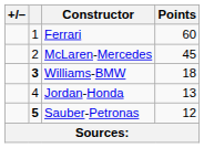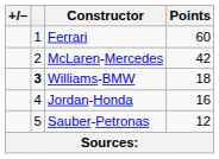 <table class="wikitable" style="font-size: 85%;">
 <tr>
 <th scope="col">+/–</th>
 <th scope="col"></th>
 <th scope="col">Constructor</th>
 <th scope="col">Points</th>
 </tr>
 <tr>
 <td align="left"></td>
 <td align="center">1</td>
 <td> <a href='#'>Ferrari</a></td>
 <td align="right">60</td>
 </tr>
 <tr>
 <td align="left"></td>
 <td align="center">2</td>
 <td> <a href='#'>McLaren</a>-<a href='#'>Mercedes</a></td>
-<td align="right">45</td>
+<td align="right">42</td>
 </tr>
 <tr>
 <td align="left"></td>
 <td align="center"><strong>3</strong></td>
 <td> <a href='#'>Williams</a>-<a href='#'>BMW</a></td>
 <td align="right">18</td>
 </tr>
 <tr>
 <td align="left"></td>
 <td align="center">4</td>
 <td> <a href='#'>Jordan</a>-<a href='#'>Honda</a></td>
-<td align="right">13</td>
+<td align="right">16</td>
 </tr>
 <tr>
 <td align="left"></td>
-<td align="center"><strong>5</strong></td>
+<td align="center">5</td>
 <td> <a href='#'>Sauber</a>-<a href='#'>Petronas</a></td>
 <td align="right">12</td>
 </tr>
 <tr>
 <th colspan=4>Sources:</th>
 </tr>
 </table>
